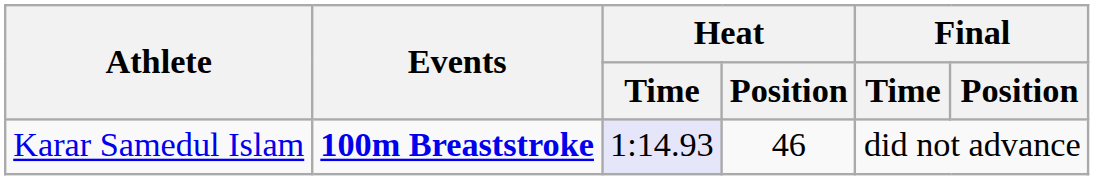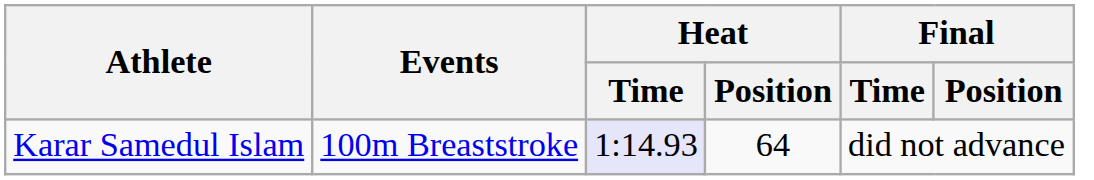 <table class=wikitable style="font-size:90%">
 <tr>
 <th rowspan="2">Athlete</th>
 <th rowspan="2">Events</th>
 <th colspan="2">Heat</th>
 <th colspan="2">Final</th>
 </tr>
 <tr>
 <th>Time</th>
 <th>Position</th>
 <th>Time</th>
 <th>Position</th>
 </tr>
 <tr>
 <td><a href='#'>Karar Samedul Islam</a></td>
-<td><strong><a href='#'>100m Breaststroke</a></strong></td>
+<td><a href='#'>100m Breaststroke</a></td>
 <td align=center style="background: lavender;">1:14.93</td>
-<td align=center>46</td>
+<td align=center>64</td>
 <td align=center colspan="2">did not advance</td>
 </tr>
 </table>
